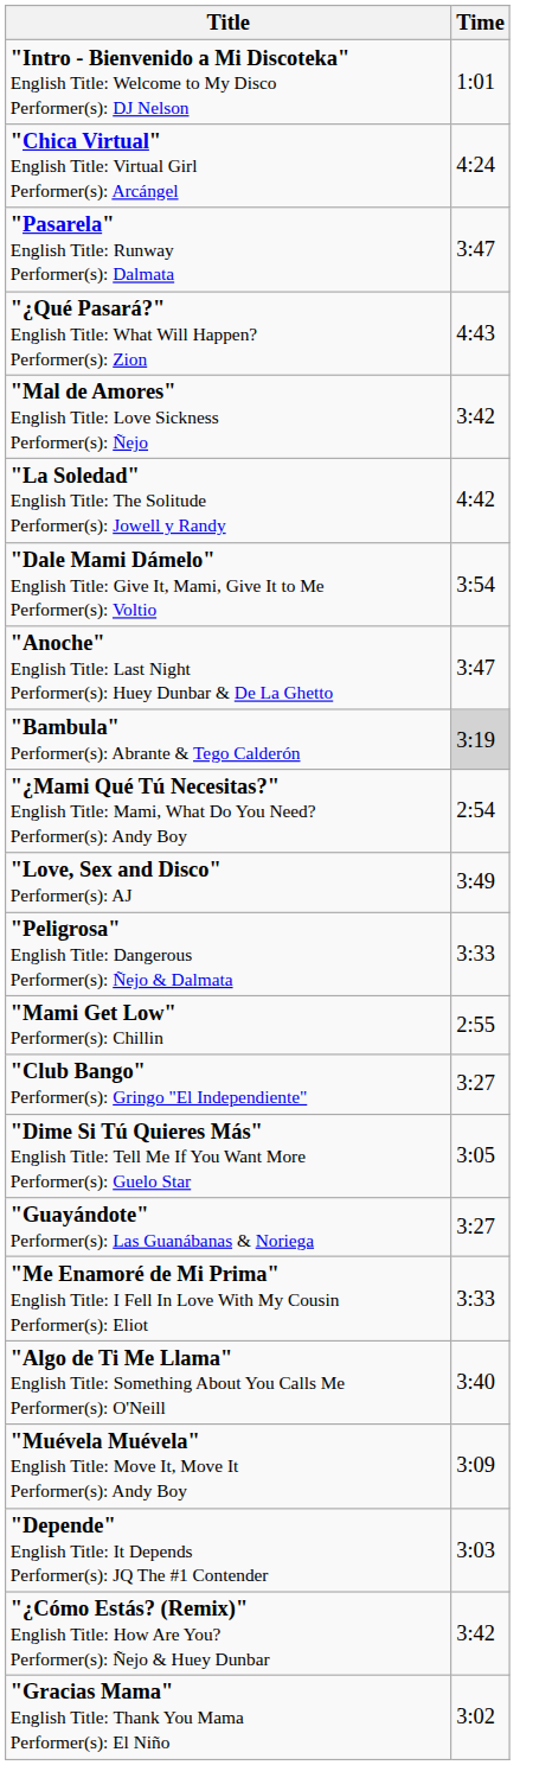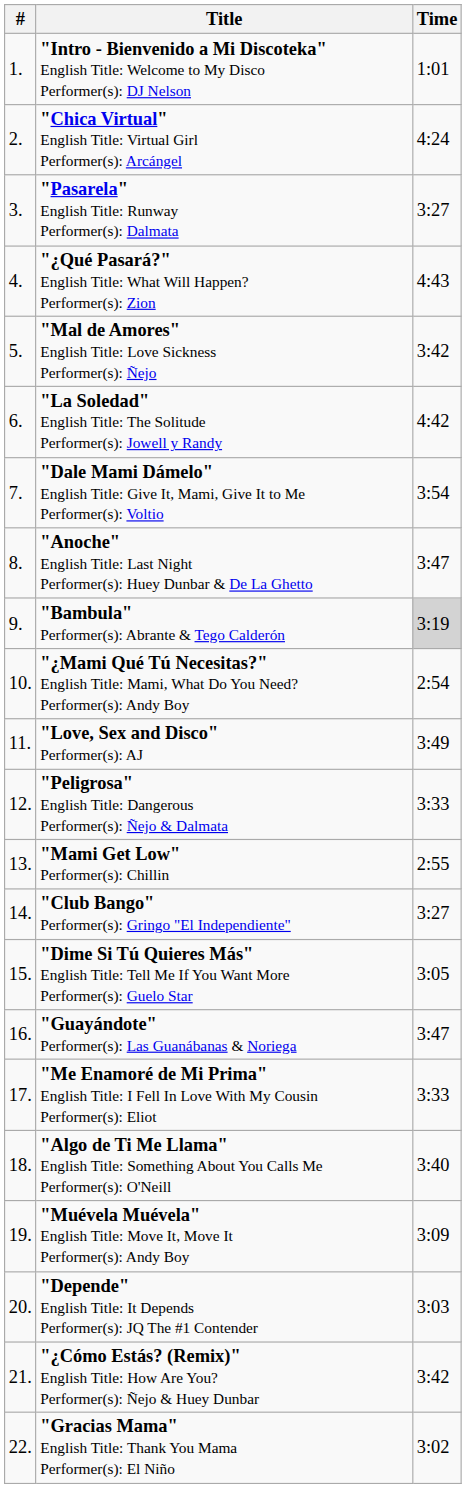 <table class="wikitable">
 <tr>
+<th>#</th>
 <th width="320">Title</th>
 <th>Time</th>
 </tr>
 <tr>
+<td>1.</td>
 <td><strong>"Intro - Bienvenido a Mi Discoteka"</strong><br><small>English Title: Welcome to My Disco<br>Performer(s): <a href='#'>DJ Nelson</a></small></td>
 <td>1:01</td>
 </tr>
 <tr>
+<td>2.</td>
 <td><strong>"<a href='#'>Chica Virtual</a>"</strong><br><small>English Title: Virtual Girl<br>Performer(s): <a href='#'>Arcángel</a></small></td>
 <td>4:24</td>
 </tr>
 <tr>
+<td>3.</td>
 <td><strong>"<a href='#'>Pasarela</a>"</strong><br><small>English Title: Runway<br>Performer(s): <a href='#'>Dalmata</a></small></td>
-<td>3:47</td>
+<td>3:27</td>
 </tr>
 <tr>
+<td>4.</td>
 <td><strong>"¿Qué Pasará?"</strong><br><small>English Title: What Will Happen?<br>Performer(s): <a href='#'>Zion</a></small></td>
 <td>4:43</td>
 </tr>
 <tr>
+<td>5.</td>
 <td><strong>"Mal de Amores"</strong><br><small>English Title: Love Sickness<br>Performer(s): <a href='#'>Ñejo</a></small></td>
 <td>3:42</td>
 </tr>
 <tr>
+<td>6.</td>
 <td><strong>"La Soledad"</strong><br><small>English Title: The Solitude<br>Performer(s): <a href='#'>Jowell y Randy</a></small></td>
 <td>4:42</td>
 </tr>
 <tr>
+<td>7.</td>
 <td><strong>"Dale Mami Dámelo"</strong><br><small>English Title: Give It, Mami, Give It to Me<br>Performer(s): <a href='#'>Voltio</a></small></td>
 <td>3:54</td>
 </tr>
 <tr>
+<td>8.</td>
 <td><strong>"Anoche"</strong><br><small>English Title: Last Night<br>Performer(s): Huey Dunbar & <a href='#'>De La Ghetto</a></small></td>
 <td>3:47</td>
 </tr>
 <tr>
+<td>9.</td>
 <td><strong>"Bambula"</strong><br><small>Performer(s): Abrante & <a href='#'>Tego Calderón</a></small></td>
 <td style="background: lightgrey;">3:19</td>
 </tr>
 <tr>
+<td>10.</td>
 <td><strong>"¿Mami Qué Tú Necesitas?"</strong><br><small>English Title: Mami, What Do You Need?<br>Performer(s): Andy Boy</small></td>
 <td>2:54</td>
 </tr>
 <tr>
+<td>11.</td>
 <td><strong>"Love, Sex and Disco"</strong><br><small>Performer(s): AJ</small></td>
 <td>3:49</td>
 </tr>
 <tr>
+<td>12.</td>
 <td><strong>"Peligrosa"</strong><br><small>English Title: Dangerous<br>Performer(s): <a href='#'>Ñejo & Dalmata</a></small></td>
 <td>3:33</td>
 </tr>
 <tr>
+<td>13.</td>
 <td><strong>"Mami Get Low"</strong><br><small>Performer(s): Chillin</small></td>
 <td>2:55</td>
 </tr>
 <tr>
+<td>14.</td>
 <td><strong>"Club Bango"</strong> <br><small>Performer(s): <a href='#'>Gringo "El Independiente"</a></small></td>
 <td>3:27</td>
 </tr>
 <tr>
+<td>15.</td>
 <td><strong>"Dime Si Tú Quieres Más"</strong><br><small>English Title: Tell Me If You Want More<br>Performer(s): <a href='#'>Guelo Star</a></small></td>
 <td>3:05</td>
 </tr>
 <tr>
+<td>16.</td>
 <td><strong>"Guayándote"</strong> <br><small>Performer(s): <a href='#'>Las Guanábanas</a> & <a href='#'>Noriega</a></small></td>
-<td>3:27</td>
+<td>3:47</td>
 </tr>
 <tr>
+<td>17.</td>
 <td><strong>"Me Enamoré de Mi Prima"</strong><br><small>English Title: I Fell In Love With My Cousin<br>Performer(s): Eliot</small></td>
 <td>3:33</td>
 </tr>
 <tr>
+<td>18.</td>
 <td><strong>"Algo de Ti Me Llama"</strong> <br><small>English Title: Something About You Calls Me<br>Performer(s): O'Neill</small></td>
 <td>3:40</td>
 </tr>
 <tr>
+<td>19.</td>
 <td><strong>"Muévela Muévela"</strong><br><small>English Title: Move It, Move It<br>Performer(s): Andy Boy</small></td>
 <td>3:09</td>
 </tr>
 <tr>
+<td>20.</td>
 <td><strong>"Depende"</strong> <br><small>English Title: It Depends<br>Performer(s): JQ The #1 Contender</small></td>
 <td>3:03</td>
 </tr>
 <tr>
+<td>21.</td>
 <td><strong>"¿Cómo Estás? (Remix)"</strong><br><small>English Title: How Are You?<br>Performer(s): Ñejo & Huey Dunbar</small></td>
 <td>3:42</td>
 </tr>
 <tr>
+<td>22.</td>
 <td><strong>"Gracias Mama"</strong> <br><small>English Title: Thank You Mama<br>Performer(s): El Niño</small></td>
 <td>3:02</td>
 </tr>
 </table>
